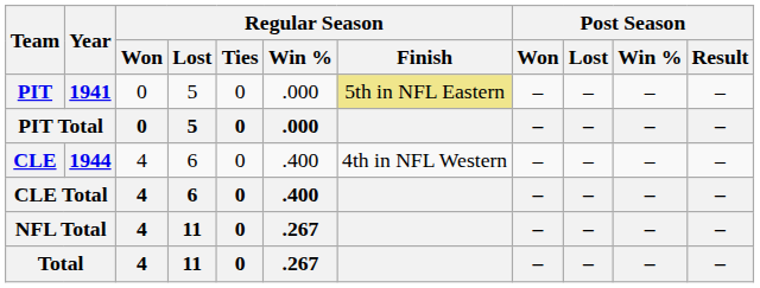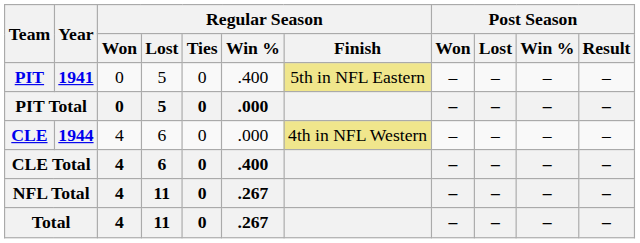 <table class="wikitable" style="font-size: 95%; text-align:center;">
 <tr>
 <th rowspan="2">Team</th>
 <th rowspan="2">Year</th>
 <th colspan="5">Regular Season</th>
 <th colspan="4">Post Season</th>
 </tr>
 <tr>
 <th>Won</th>
 <th>Lost</th>
 <th>Ties</th>
 <th>Win %</th>
 <th>Finish</th>
 <th>Won</th>
 <th>Lost</th>
 <th>Win %</th>
 <th>Result</th>
 </tr>
 <tr>
 <th><a href='#'>PIT</a></th>
 <th><a href='#'>1941</a></th>
 <td>0</td>
 <td>5</td>
 <td>0</td>
-<td>.000</td>
+<td>.400</td>
 <td style="background: khaki;">5th in NFL Eastern</td>
 <td>–</td>
 <td>–</td>
 <td>–</td>
 <td>–</td>
 </tr>
 <tr>
 <th colspan="2">PIT Total</th>
 <th>0</th>
 <th>5</th>
 <th>0</th>
 <th>.000</th>
 <th></th>
 <th>–</th>
 <th>–</th>
 <th>–</th>
 <th>–</th>
 </tr>
 <tr>
 <th><a href='#'>CLE</a></th>
 <th><a href='#'>1944</a></th>
 <td>4</td>
 <td>6</td>
 <td>0</td>
-<td>.400</td>
-<td>4th in NFL Western</td>
+<td>.000</td>
+<td style="background: khaki;">4th in NFL Western</td>
 <td>–</td>
 <td>–</td>
 <td>–</td>
 <td>–</td>
 </tr>
 <tr>
 <th colspan="2">CLE Total</th>
 <th>4</th>
 <th>6</th>
 <th>0</th>
 <th>.400</th>
 <th></th>
 <th>–</th>
 <th>–</th>
 <th>–</th>
 <th>–</th>
 </tr>
 <tr>
 <th colspan="2">NFL Total</th>
 <th>4</th>
 <th>11</th>
 <th>0</th>
 <th>.267</th>
 <th></th>
 <th>–</th>
 <th>–</th>
 <th>–</th>
 <th>–</th>
 </tr>
 <tr>
 <th colspan="2">Total</th>
 <th>4</th>
 <th>11</th>
 <th>0</th>
 <th>.267</th>
 <th></th>
 <th>–</th>
 <th>–</th>
 <th>–</th>
 <th>–</th>
 </tr>
 </table>
